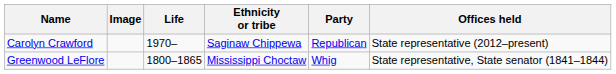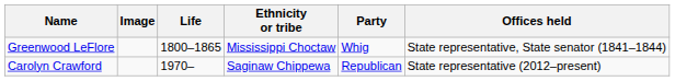 <table class="wikitable">
 <tr>
 <th>Name</th>
 <th>Image</th>
 <th>Life</th>
 <th>Ethnicity<br>or tribe</th>
 <th>Party</th>
 <th>Offices held</th>
 </tr>
 <tr>
+<td style="white-space:nowrap;"><a href='#'>Greenwood LeFlore</a></td>
+<td></td>
+<td>1800–1865</td>
+<td><a href='#'>Mississippi Choctaw</a></td>
+<td><a href='#'>Whig</a></td>
+<td>State representative, State senator (1841–1844)</td>
+</tr>
+<tr>
 <td style="white-space:nowrap;"><a href='#'>Carolyn Crawford</a></td>
 <td></td>
 <td>1970–</td>
 <td><a href='#'>Saginaw Chippewa</a></td>
 <td><a href='#'>Republican</a></td>
 <td>State representative (2012–present)</td>
 </tr>
-<tr>
-<td style="white-space:nowrap;"><a href='#'>Greenwood LeFlore</a></td>
-<td></td>
-<td>1800–1865</td>
-<td><a href='#'>Mississippi Choctaw</a></td>
-<td><a href='#'>Whig</a></td>
-<td>State representative, State senator (1841–1844)</td>
-</tr>
 </table>
